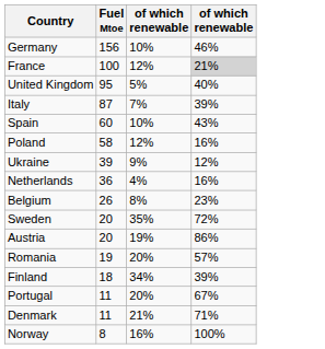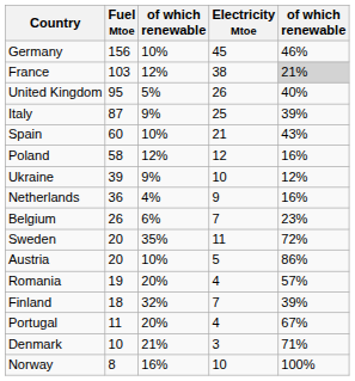 <table class="wikitable sortable">
 <tr>
 <th>Country</th>
 <th>Fuel<br><small>Mtoe</small></th>
 <th>of which<br>renewable</th>
+<th>Electricity<br><small>Mtoe</small></th>
 <th>of which<br>renewable</th>
 </tr>
 <tr>
 <td>Germany</td>
 <td>156</td>
 <td>10%</td>
+<td>45</td>
 <td>46%</td>
 </tr>
 <tr>
 <td>France</td>
-<td>100</td>
+<td>103</td>
 <td>12%</td>
+<td>38</td>
 <td style="background: lightgrey;">21%</td>
 </tr>
 <tr>
 <td>United Kingdom</td>
 <td>95</td>
 <td>5%</td>
+<td>26</td>
 <td>40%</td>
 </tr>
 <tr>
 <td>Italy</td>
 <td>87</td>
-<td>7%</td>
+<td>9%</td>
+<td>25</td>
 <td>39%</td>
 </tr>
 <tr>
 <td>Spain</td>
 <td>60</td>
 <td>10%</td>
+<td>21</td>
 <td>43%</td>
 </tr>
 <tr>
 <td>Poland</td>
 <td>58</td>
 <td>12%</td>
+<td>12</td>
 <td>16%</td>
 </tr>
 <tr>
 <td>Ukraine</td>
 <td>39</td>
 <td>9%</td>
+<td>10</td>
 <td>12%</td>
 </tr>
 <tr>
 <td>Netherlands</td>
 <td>36</td>
 <td>4%</td>
+<td>9</td>
 <td>16%</td>
 </tr>
 <tr>
 <td>Belgium</td>
 <td>26</td>
-<td>8%</td>
+<td>6%</td>
+<td>7</td>
 <td>23%</td>
 </tr>
 <tr>
 <td>Sweden</td>
 <td>20</td>
 <td>35%</td>
+<td>11</td>
 <td>72%</td>
 </tr>
 <tr>
 <td>Austria</td>
 <td>20</td>
-<td>19%</td>
+<td>10%</td>
+<td>5</td>
 <td>86%</td>
 </tr>
 <tr>
 <td>Romania</td>
 <td>19</td>
 <td>20%</td>
+<td>4</td>
 <td>57%</td>
 </tr>
 <tr>
 <td>Finland</td>
 <td>18</td>
-<td>34%</td>
+<td>32%</td>
+<td>7</td>
 <td>39%</td>
 </tr>
 <tr>
 <td>Portugal</td>
 <td>11</td>
 <td>20%</td>
+<td>4</td>
 <td>67%</td>
 </tr>
 <tr>
 <td>Denmark</td>
-<td>11</td>
+<td>10</td>
 <td>21%</td>
+<td>3</td>
 <td>71%</td>
 </tr>
 <tr>
 <td>Norway</td>
 <td>8</td>
 <td>16%</td>
+<td>10</td>
 <td>100%</td>
 </tr>
 </table>
